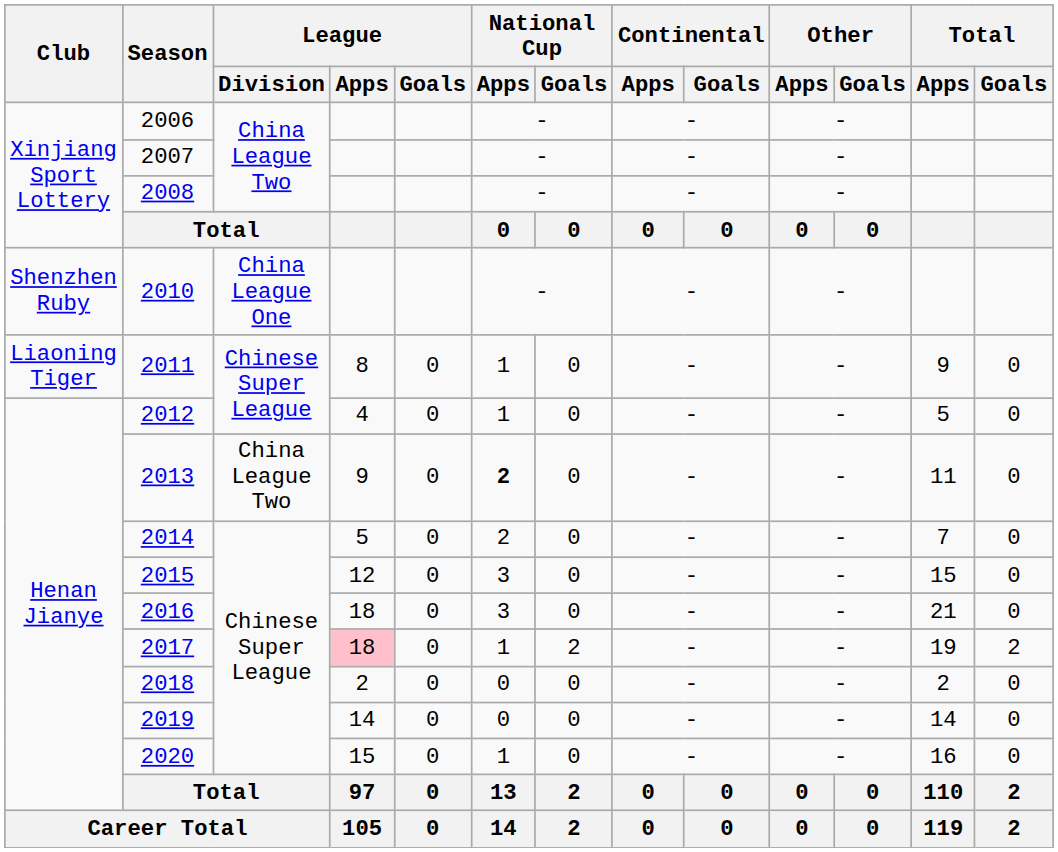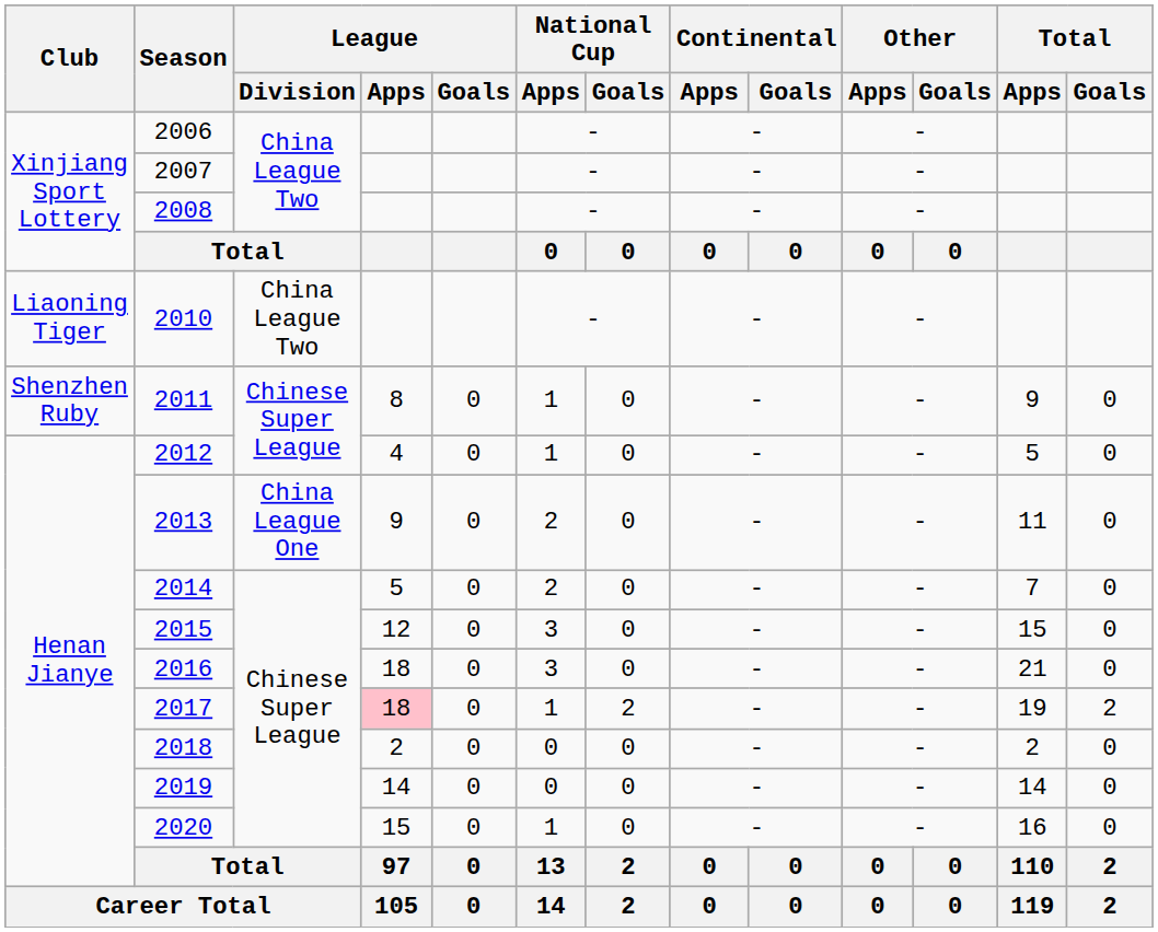 <table class="wikitable" style="text-align: center">
 <tr>
 <th rowspan="2">Club</th>
 <th rowspan="2">Season</th>
 <th colspan="3">League</th>
 <th colspan="2">National Cup</th>
 <th colspan="2">Continental</th>
 <th colspan="2">Other</th>
 <th colspan="2">Total</th>
 </tr>
 <tr>
 <th>Division</th>
 <th>Apps</th>
 <th>Goals</th>
 <th>Apps</th>
 <th>Goals</th>
 <th>Apps</th>
 <th>Goals</th>
 <th>Apps</th>
 <th>Goals</th>
 <th>Apps</th>
 <th>Goals</th>
 </tr>
 <tr>
 <td rowspan="4"><a href='#'>Xinjiang Sport Lottery</a></td>
 <td>2006</td>
 <td rowspan="3"><a href='#'>China League Two</a></td>
 <td></td>
 <td></td>
 <td colspan="2">-</td>
 <td colspan="2">-</td>
 <td colspan="2">-</td>
 <td></td>
 <td></td>
 </tr>
 <tr>
 <td>2007</td>
 <td></td>
 <td></td>
 <td colspan="2">-</td>
 <td colspan="2">-</td>
 <td colspan="2">-</td>
 <td></td>
 <td></td>
 </tr>
 <tr>
 <td><a href='#'>2008</a></td>
 <td></td>
 <td></td>
 <td colspan="2">-</td>
 <td colspan="2">-</td>
 <td colspan="2">-</td>
 <td></td>
 <td></td>
 </tr>
 <tr>
 <th colspan="2"><strong>Total</strong></th>
 <th></th>
 <th></th>
 <th>0</th>
 <th>0</th>
 <th>0</th>
 <th>0</th>
 <th>0</th>
 <th>0</th>
 <th></th>
 <th></th>
 </tr>
 <tr>
-<td><a href='#'>Shenzhen Ruby</a></td>
+<td><a href='#'>Liaoning Tiger</a></td>
 <td><a href='#'>2010</a></td>
-<td><a href='#'>China League One</a></td>
+<td>China League Two</td>
 <td></td>
 <td></td>
 <td colspan="2">-</td>
 <td colspan="2">-</td>
 <td colspan="2">-</td>
 <td></td>
 <td></td>
 </tr>
 <tr>
-<td><a href='#'>Liaoning Tiger</a></td>
+<td><a href='#'>Shenzhen Ruby</a></td>
 <td><a href='#'>2011</a></td>
 <td rowspan="2"><a href='#'>Chinese Super League</a></td>
 <td>8</td>
 <td>0</td>
 <td>1</td>
 <td>0</td>
 <td colspan="2">-</td>
 <td colspan="2">-</td>
 <td>9</td>
 <td>0</td>
 </tr>
 <tr>
 <td rowspan=10><a href='#'>Henan Jianye</a></td>
 <td><a href='#'>2012</a></td>
 <td>4</td>
 <td>0</td>
 <td>1</td>
 <td>0</td>
 <td colspan="2">-</td>
 <td colspan="2">-</td>
 <td>5</td>
 <td>0</td>
 </tr>
 <tr>
 <td><a href='#'>2013</a></td>
-<td>China League Two</td>
+<td><a href='#'>China League One</a></td>
 <td>9</td>
 <td>0</td>
-<td><strong>2</strong></td>
+<td>2</td>
 <td>0</td>
 <td colspan="2">-</td>
 <td colspan="2">-</td>
 <td>11</td>
 <td>0</td>
 </tr>
 <tr>
 <td><a href='#'>2014</a></td>
 <td rowspan=7>Chinese Super League</td>
 <td>5</td>
 <td>0</td>
 <td>2</td>
 <td>0</td>
 <td colspan="2">-</td>
 <td colspan="2">-</td>
 <td>7</td>
 <td>0</td>
 </tr>
 <tr>
 <td><a href='#'>2015</a></td>
 <td>12</td>
 <td>0</td>
 <td>3</td>
 <td>0</td>
 <td colspan="2">-</td>
 <td colspan="2">-</td>
 <td>15</td>
 <td>0</td>
 </tr>
 <tr>
 <td><a href='#'>2016</a></td>
 <td>18</td>
 <td>0</td>
 <td>3</td>
 <td>0</td>
 <td colspan="2">-</td>
 <td colspan="2">-</td>
 <td>21</td>
 <td>0</td>
 </tr>
 <tr>
 <td><a href='#'>2017</a></td>
 <td style="background: pink;">18</td>
 <td>0</td>
 <td>1</td>
 <td>2</td>
 <td colspan="2">-</td>
 <td colspan="2">-</td>
 <td>19</td>
 <td>2</td>
 </tr>
 <tr>
 <td><a href='#'>2018</a></td>
 <td>2</td>
 <td>0</td>
 <td>0</td>
 <td>0</td>
 <td colspan="2">-</td>
 <td colspan="2">-</td>
 <td>2</td>
 <td>0</td>
 </tr>
 <tr>
 <td><a href='#'>2019</a></td>
 <td>14</td>
 <td>0</td>
 <td>0</td>
 <td>0</td>
 <td colspan="2">-</td>
 <td colspan="2">-</td>
 <td>14</td>
 <td>0</td>
 </tr>
 <tr>
 <td><a href='#'>2020</a></td>
 <td>15</td>
 <td>0</td>
 <td>1</td>
 <td>0</td>
 <td colspan="2">-</td>
 <td colspan="2">-</td>
 <td>16</td>
 <td>0</td>
 </tr>
 <tr>
 <th colspan="2"><strong>Total</strong></th>
 <th>97</th>
 <th>0</th>
 <th>13</th>
 <th>2</th>
 <th>0</th>
 <th>0</th>
 <th>0</th>
 <th>0</th>
 <th>110</th>
 <th>2</th>
 </tr>
 <tr>
 <th colspan=3>Career Total</th>
 <th>105</th>
 <th>0</th>
 <th>14</th>
 <th>2</th>
 <th>0</th>
 <th>0</th>
 <th>0</th>
 <th>0</th>
 <th>119</th>
 <th>2</th>
 </tr>
 </table>
